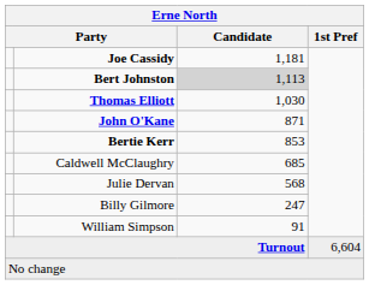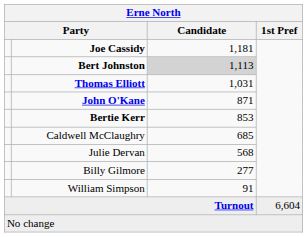 <table class="wikitable">
 <tr>
 <th colspan="4" align="center"><a href='#'>Erne North</a></th>
 </tr>
 <tr>
 <th colspan="2" align="center" width=200>Party</th>
 <th width=150>Candidate</th>
 <th width=60>1st Pref</th>
 </tr>
 <tr>
 <td></td>
 <td align="right"><strong>Joe Cassidy</strong></td>
 <td align="right">1,181</td>
 </tr>
 <tr>
 <td></td>
 <td align="right"><strong>Bert Johnston</strong></td>
 <td align="right" style="background: lightgrey;">1,113</td>
 </tr>
 <tr>
 <td></td>
 <td align="right"><strong><a href='#'>Thomas Elliott</a></strong></td>
-<td align="right">1,030</td>
+<td align="right">1,031</td>
 </tr>
 <tr>
 <td></td>
 <td align="right"><strong><a href='#'>John O'Kane</a></strong></td>
 <td align="right">871</td>
 </tr>
 <tr>
 <td></td>
 <td align="right"><strong>Bertie Kerr</strong></td>
 <td align="right">853</td>
 </tr>
 <tr>
 <td></td>
 <td align="right">Caldwell McClaughry</td>
 <td align="right">685</td>
 </tr>
 <tr>
 <td></td>
 <td align="right">Julie Dervan</td>
 <td align="right">568</td>
 </tr>
 <tr>
 <td></td>
 <td align="right">Billy Gilmore</td>
-<td align="right">247</td>
+<td align="right">277</td>
 </tr>
 <tr>
 <td></td>
 <td align="right">William Simpson</td>
 <td align="right">91</td>
 </tr>
 <tr bgcolor="EEEEEE">
 <td colspan=3 align="right"><strong><a href='#'>Turnout</a></strong></td>
 <td align="right">6,604</td>
 </tr>
 <tr>
 <td colspan=4 bgcolor="EEEEEE">No change</td>
 </tr>
 </table>
